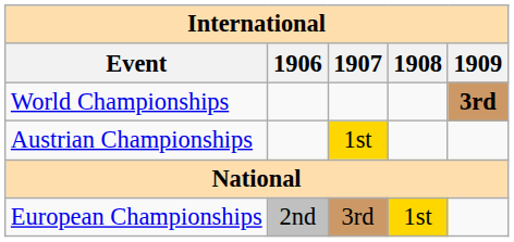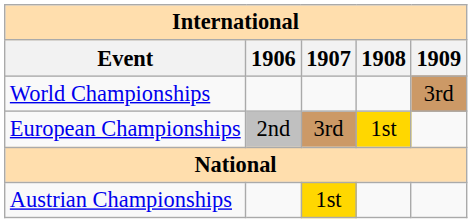 <table class="wikitable" style="text-align:center">
 <tr>
 <th style="background-color: #ffdead; " colspan=5 align=center>International</th>
 </tr>
 <tr>
 <th>Event</th>
 <th>1906</th>
 <th>1907</th>
 <th>1908</th>
 <th>1909</th>
 </tr>
 <tr>
 <td align=left><a href='#'>World Championships</a></td>
 <td></td>
 <td></td>
 <td></td>
-<td bgcolor=cc9966><strong>3rd</strong></td>
+<td bgcolor=cc9966>3rd</td>
+</tr>
+<tr>
+<td align=left><a href='#'>European Championships</a></td>
+<td bgcolor=silver>2nd</td>
+<td bgcolor=cc9966>3rd</td>
+<td bgcolor=gold>1st</td>
+<td></td>
+</tr>
+<tr>
+<th style="background-color: #ffdead; " colspan=5 align=center>National</th>
 </tr>
 <tr>
 <td align=left><a href='#'>Austrian Championships</a></td>
 <td></td>
 <td bgcolor=gold>1st</td>
 <td></td>
 <td></td>
 </tr>
-<tr>
-<th style="background-color: #ffdead; " colspan=5 align=center>National</th>
-</tr>
-<tr>
-<td align=left><a href='#'>European Championships</a></td>
-<td bgcolor=silver>2nd</td>
-<td bgcolor=cc9966>3rd</td>
-<td bgcolor=gold>1st</td>
-<td></td>
-</tr>
 </table>
